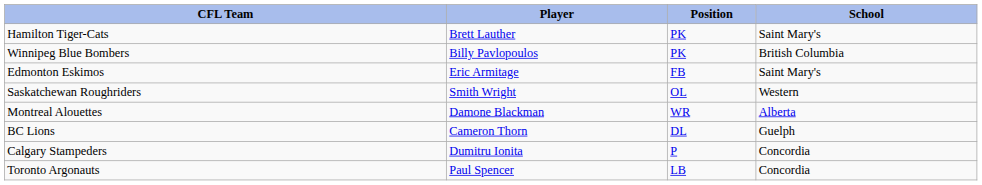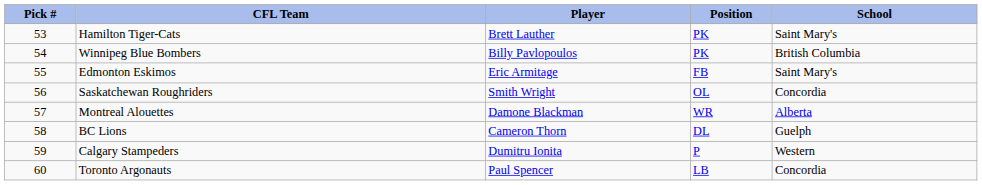 <table class="wikitable" style="width: 100%">
 <tr>
+<th style="background:#A8BDEC;" width=7%>Pick #</th>
 <th width=40% style="background:#A8BDEC;">CFL Team</th>
 <th width=20% style="background:#A8BDEC;">Player</th>
 <th width=8% style="background:#A8BDEC;">Position</th>
 <th width=20% style="background:#A8BDEC;">School</th>
 </tr>
 <tr>
+<td align=center>53</td>
 <td>Hamilton Tiger-Cats</td>
 <td><a href='#'>Brett Lauther</a></td>
 <td><a href='#'>PK</a></td>
 <td>Saint Mary's</td>
 </tr>
 <tr>
+<td align=center>54</td>
 <td>Winnipeg Blue Bombers</td>
 <td><a href='#'>Billy Pavlopoulos</a></td>
 <td><a href='#'>PK</a></td>
 <td>British Columbia</td>
 </tr>
 <tr>
+<td align=center>55</td>
 <td>Edmonton Eskimos</td>
 <td><a href='#'>Eric Armitage</a></td>
 <td><a href='#'>FB</a></td>
 <td>Saint Mary's</td>
 </tr>
 <tr>
+<td align=center>56</td>
 <td>Saskatchewan Roughriders</td>
 <td><a href='#'>Smith Wright</a></td>
 <td><a href='#'>OL</a></td>
-<td>Western</td>
+<td>Concordia</td>
 </tr>
 <tr>
+<td align=center>57</td>
 <td>Montreal Alouettes</td>
 <td><a href='#'>Damone Blackman</a></td>
 <td><a href='#'>WR</a></td>
 <td><a href='#'>Alberta</a></td>
 </tr>
 <tr>
+<td align=center>58</td>
 <td>BC Lions</td>
 <td><a href='#'>Cameron Thorn</a></td>
 <td><a href='#'>DL</a></td>
 <td>Guelph</td>
 </tr>
 <tr>
+<td align=center>59</td>
 <td>Calgary Stampeders</td>
 <td><a href='#'>Dumitru Ionita</a></td>
 <td><a href='#'>P</a></td>
-<td>Concordia</td>
+<td>Western</td>
 </tr>
 <tr>
+<td align=center>60</td>
 <td>Toronto Argonauts</td>
 <td><a href='#'>Paul Spencer</a></td>
 <td><a href='#'>LB</a></td>
 <td>Concordia</td>
 </tr>
 </table>
